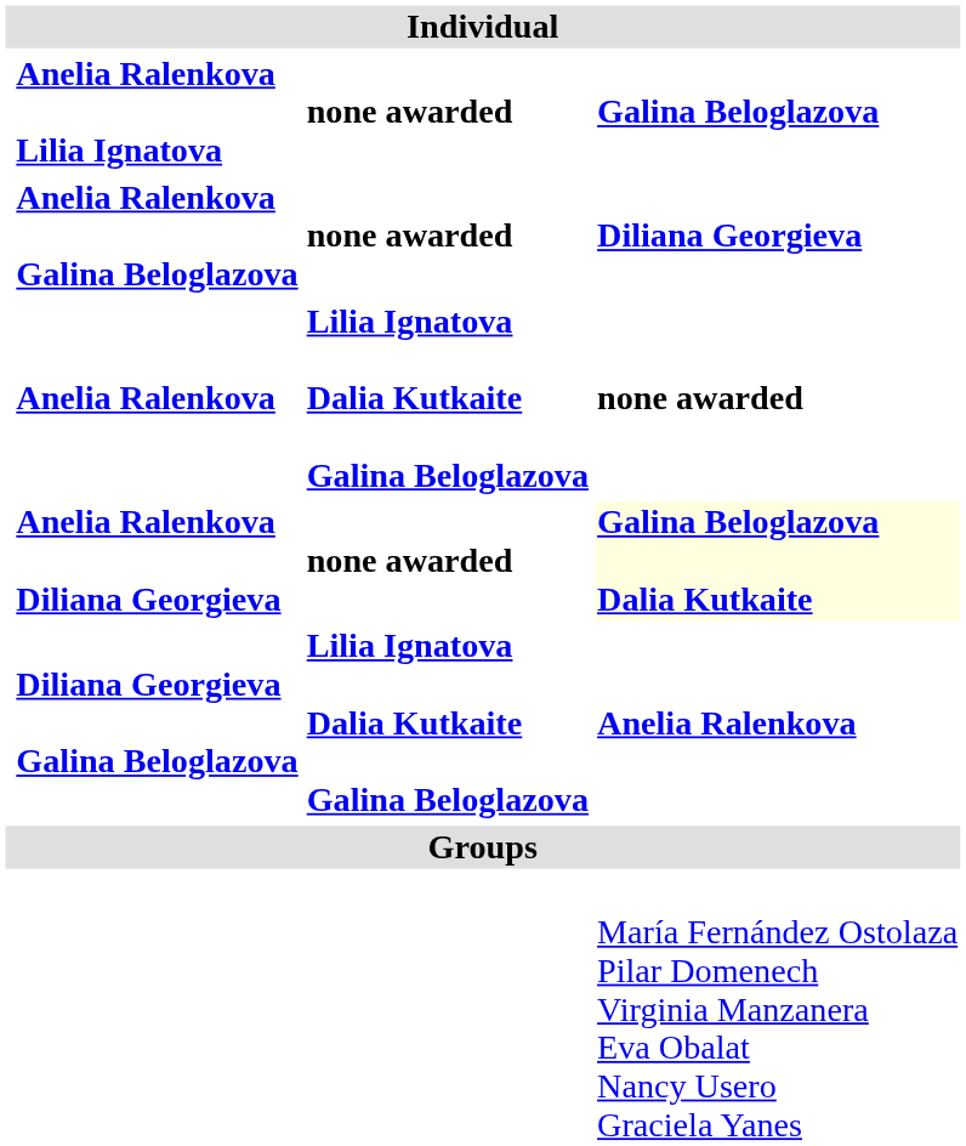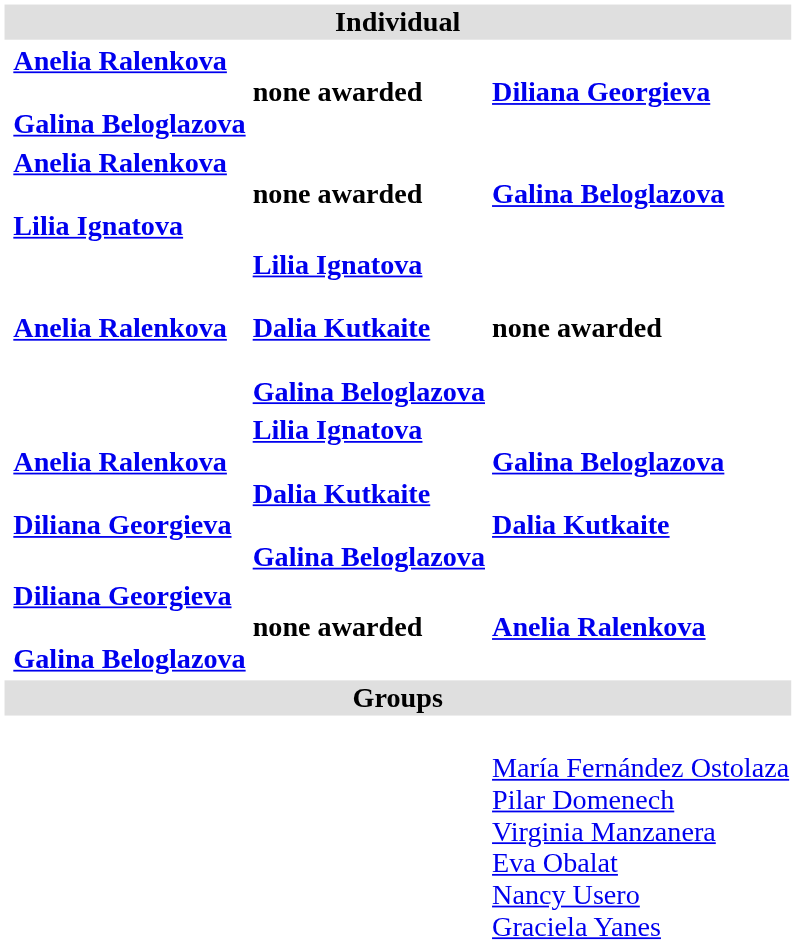 <table>
 <tr bgcolor="DFDFDF">
 <td colspan="4" align="center"><strong>Individual</strong></td>
 </tr>
 <tr>
 <th scope=row style="text-align:left"></th>
+<td><strong><a href='#'>Anelia Ralenkova </a></strong><br><small></small><br><strong><a href='#'>Galina Beloglazova </a></strong><br><small></small></td>
+<td><strong>none awarded</strong></td>
+<td><strong><a href='#'>Diliana Georgieva </a></strong><br></td>
+</tr>
+<tr>
+<th scope=row style="text-align:left"></th>
 <td><strong><a href='#'>Anelia Ralenkova</a></strong><br><small></small><br><strong><a href='#'>Lilia Ignatova</a></strong><br><small></small></td>
 <td><strong>none awarded</strong></td>
 <td><strong><a href='#'>Galina Beloglazova</a></strong><br></td>
-</tr>
-<tr>
-<th scope=row style="text-align:left"></th>
-<td><strong><a href='#'>Anelia Ralenkova </a></strong><br><small></small><br><strong><a href='#'>Galina Beloglazova </a></strong><br><small></small></td>
-<td><strong>none awarded</strong></td>
-<td><strong><a href='#'>Diliana Georgieva </a></strong><br></td>
 </tr>
 <tr>
 <th scope=row style="text-align:left"></th>
 <td><strong><a href='#'>Anelia Ralenkova</a></strong><br></td>
 <td><strong><a href='#'>Lilia Ignatova</a></strong><br><small></small><br><strong><a href='#'>Dalia Kutkaite</a></strong><br><small></small><br><strong><a href='#'>Galina Beloglazova</a></strong><br><small></small></td>
 <td><strong>none awarded</strong></td>
 </tr>
 <tr>
 <th scope=row style="text-align:left"></th>
 <td><strong><a href='#'>Anelia Ralenkova</a></strong><br><small></small><br><strong><a href='#'>Diliana Georgieva </a></strong><br><small></small></td>
-<td><strong>none awarded</strong></td>
-<td style="background: lightyellow;"><strong><a href='#'>Galina Beloglazova</a></strong><br><small></small><br><strong><a href='#'>Dalia Kutkaite</a></strong><br><small></small></td>
+<td><strong><a href='#'>Lilia Ignatova</a></strong><br><small></small><br><strong><a href='#'>Dalia Kutkaite</a></strong><br><small></small><br><strong><a href='#'>Galina Beloglazova</a></strong><br><small></small></td>
+<td><strong><a href='#'>Galina Beloglazova</a></strong><br><small></small><br><strong><a href='#'>Dalia Kutkaite</a></strong><br><small></small></td>
 </tr>
 <tr>
 <th scope=row style="text-align:left"></th>
 <td><strong><a href='#'>Diliana Georgieva</a></strong><br><small></small><br><strong><a href='#'>Galina Beloglazova</a></strong><br><small></small></td>
-<td><strong><a href='#'>Lilia Ignatova</a></strong><br><small></small><br><strong><a href='#'>Dalia Kutkaite</a></strong><br><small></small><br><strong><a href='#'>Galina Beloglazova</a></strong><br><small></small></td>
+<td><strong>none awarded</strong></td>
 <td><strong><a href='#'>Anelia Ralenkova</a></strong><br></td>
 </tr>
 <tr bgcolor="DFDFDF">
 <td colspan="4" align="center"><strong>Groups</strong></td>
 </tr>
 <tr>
 <th scope=row style="text-align:left"></th>
 <td><strong></strong></td>
 <td><strong></strong></td>
 <td><strong></strong><br><a href='#'>María Fernández Ostolaza</a><br><a href='#'>Pilar Domenech</a><br><a href='#'>Virginia Manzanera</a><br><a href='#'>Eva Obalat</a><br><a href='#'>Nancy Usero</a><br><a href='#'>Graciela Yanes</a></td>
 </tr>
 </table>
